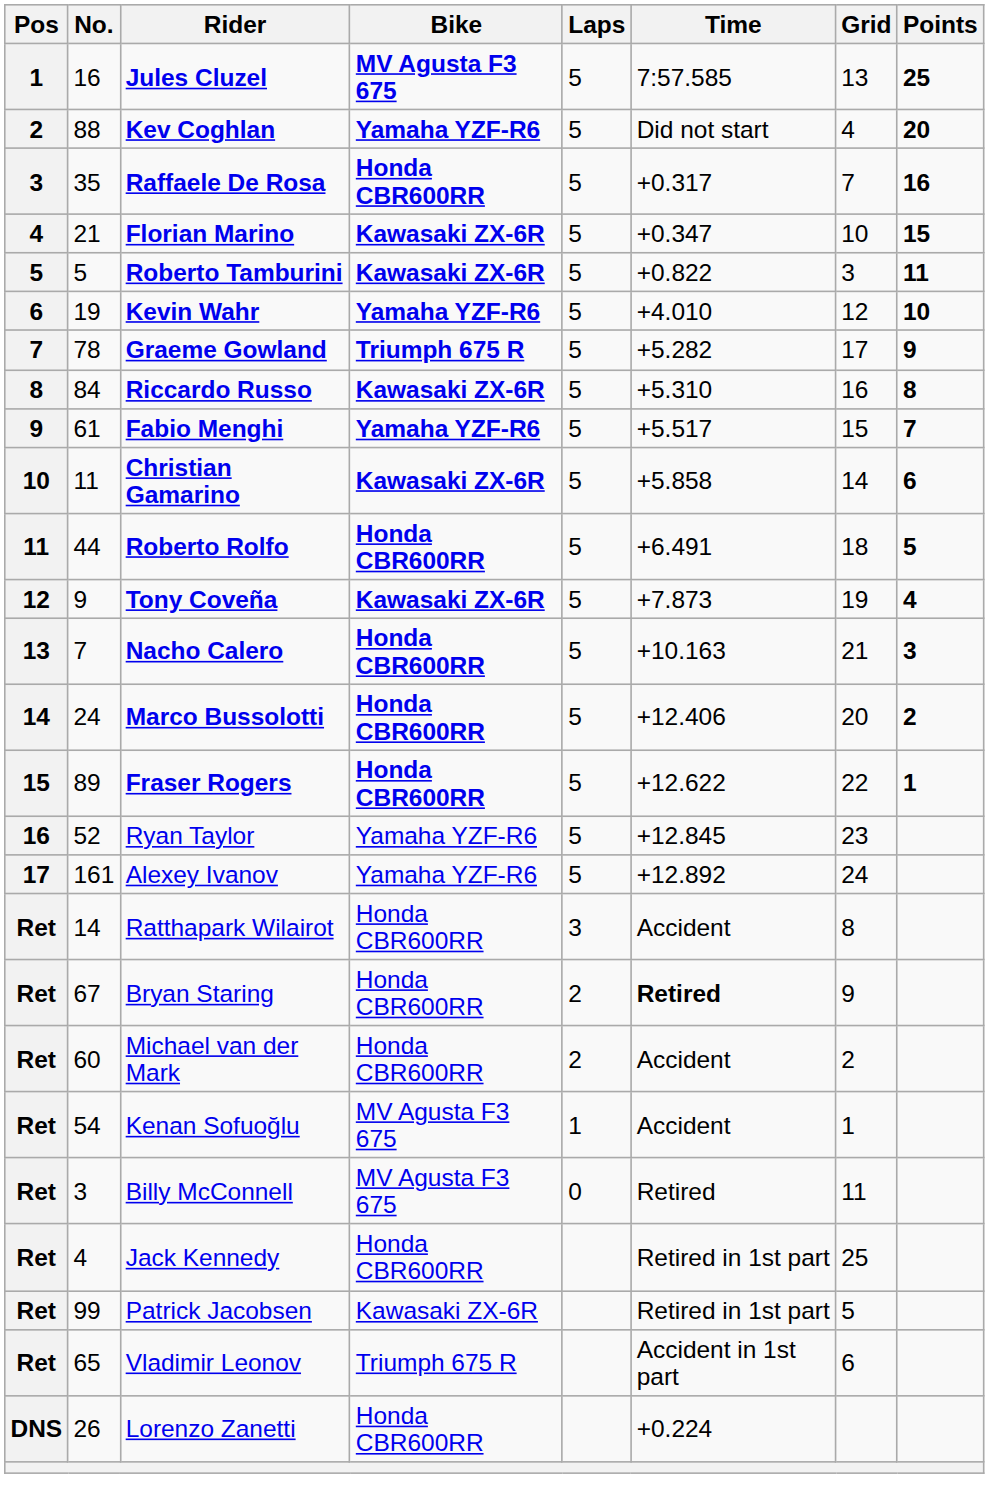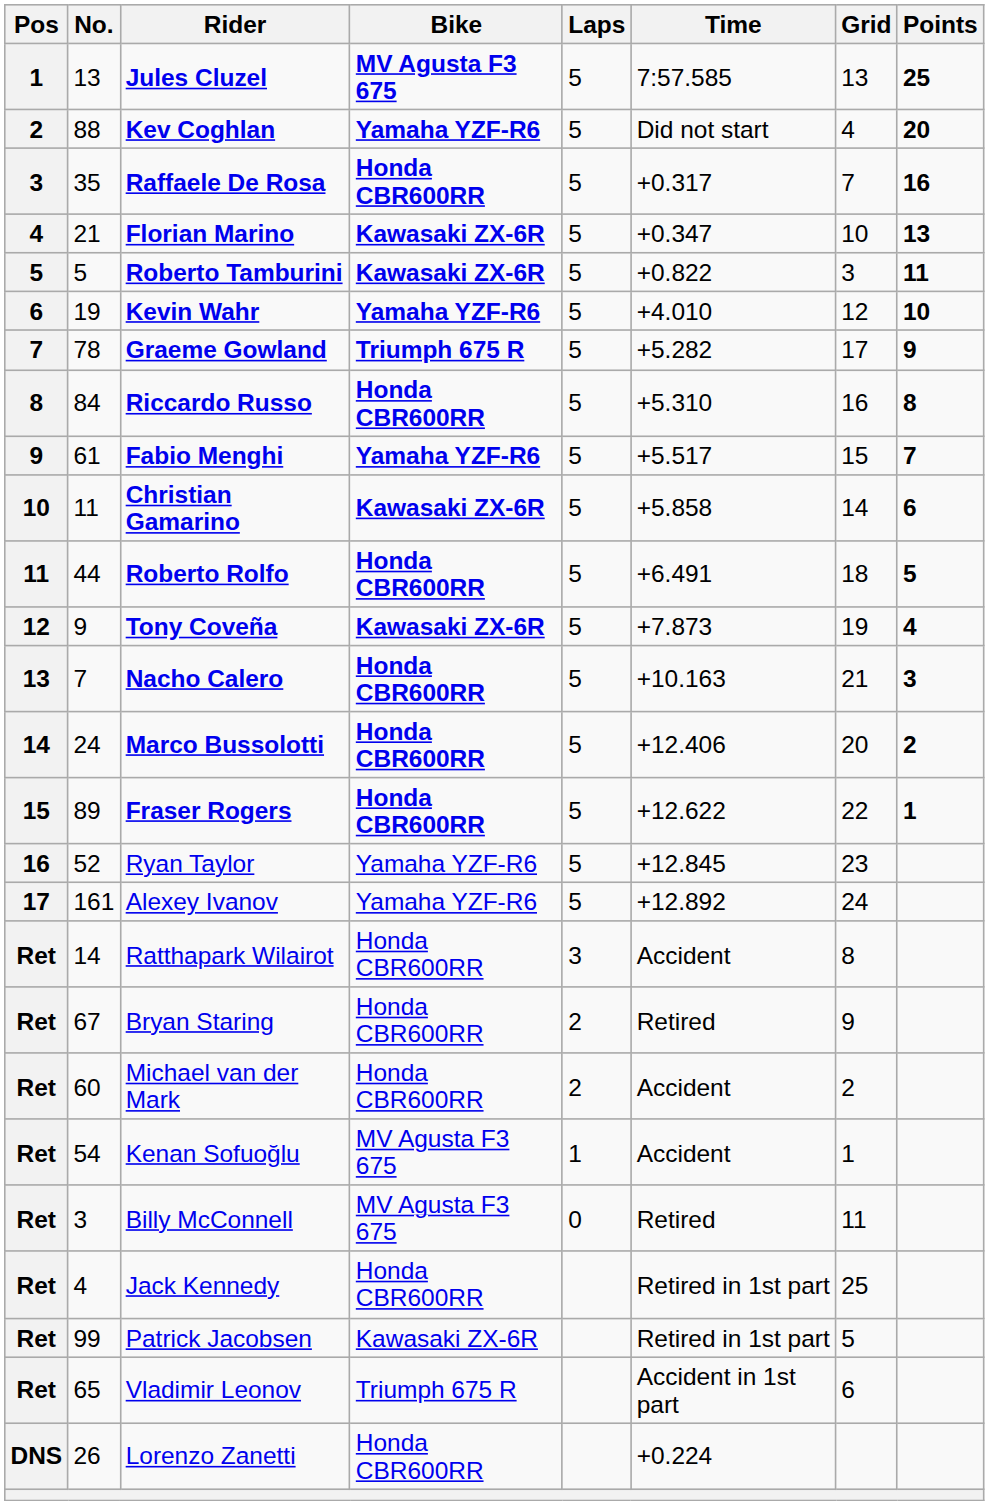 <table class="wikitable" style="font-size: 95%;">
 <tr>
 <th>Pos</th>
 <th>No.</th>
 <th>Rider</th>
 <th>Bike</th>
 <th>Laps</th>
 <th>Time</th>
 <th>Grid</th>
 <th>Points</th>
 </tr>
 <tr>
 <th>1</th>
-<td>16</td>
+<td>13</td>
 <td> <strong><a href='#'>Jules Cluzel</a></strong></td>
 <td><strong><a href='#'>MV Agusta F3 675</a></strong></td>
 <td>5</td>
 <td>7:57.585</td>
 <td>13</td>
 <td><strong>25</strong></td>
 </tr>
 <tr>
 <th>2</th>
 <td>88</td>
 <td> <strong><a href='#'>Kev Coghlan</a></strong></td>
 <td><strong><a href='#'>Yamaha YZF-R6</a></strong></td>
 <td>5</td>
 <td>Did not start</td>
 <td>4</td>
 <td><strong>20</strong></td>
 </tr>
 <tr>
 <th>3</th>
 <td>35</td>
 <td> <strong><a href='#'>Raffaele De Rosa</a></strong></td>
 <td><strong><a href='#'>Honda CBR600RR</a></strong></td>
 <td>5</td>
 <td>+0.317</td>
 <td>7</td>
 <td><strong>16</strong></td>
 </tr>
 <tr>
 <th>4</th>
 <td>21</td>
 <td> <strong><a href='#'>Florian Marino</a></strong></td>
 <td><strong><a href='#'>Kawasaki ZX-6R</a></strong></td>
 <td>5</td>
 <td>+0.347</td>
 <td>10</td>
-<td><strong>15</strong></td>
+<td><strong>13</strong></td>
 </tr>
 <tr>
 <th>5</th>
 <td>5</td>
 <td> <strong><a href='#'>Roberto Tamburini</a></strong></td>
 <td><strong><a href='#'>Kawasaki ZX-6R</a></strong></td>
 <td>5</td>
 <td>+0.822</td>
 <td>3</td>
 <td><strong>11</strong></td>
 </tr>
 <tr>
 <th>6</th>
 <td>19</td>
 <td> <strong><a href='#'>Kevin Wahr</a></strong></td>
 <td><strong><a href='#'>Yamaha YZF-R6</a></strong></td>
 <td>5</td>
 <td>+4.010</td>
 <td>12</td>
 <td><strong>10</strong></td>
 </tr>
 <tr>
 <th>7</th>
 <td>78</td>
 <td> <strong><a href='#'>Graeme Gowland</a></strong></td>
 <td><strong><a href='#'>Triumph 675 R</a></strong></td>
 <td>5</td>
 <td>+5.282</td>
 <td>17</td>
 <td><strong>9</strong></td>
 </tr>
 <tr>
 <th>8</th>
 <td>84</td>
 <td> <strong><a href='#'>Riccardo Russo</a></strong></td>
-<td><strong><a href='#'>Kawasaki ZX-6R</a></strong></td>
+<td><strong><a href='#'>Honda CBR600RR</a></strong></td>
 <td>5</td>
 <td>+5.310</td>
 <td>16</td>
 <td><strong>8</strong></td>
 </tr>
 <tr>
 <th>9</th>
 <td>61</td>
 <td> <strong><a href='#'>Fabio Menghi</a></strong></td>
 <td><strong><a href='#'>Yamaha YZF-R6</a></strong></td>
 <td>5</td>
 <td>+5.517</td>
 <td>15</td>
 <td><strong>7</strong></td>
 </tr>
 <tr>
 <th>10</th>
 <td>11</td>
 <td> <strong><a href='#'>Christian Gamarino</a></strong></td>
 <td><strong><a href='#'>Kawasaki ZX-6R</a></strong></td>
 <td>5</td>
 <td>+5.858</td>
 <td>14</td>
 <td><strong>6</strong></td>
 </tr>
 <tr>
 <th>11</th>
 <td>44</td>
 <td> <strong><a href='#'>Roberto Rolfo</a></strong></td>
 <td><strong><a href='#'>Honda CBR600RR</a></strong></td>
 <td>5</td>
 <td>+6.491</td>
 <td>18</td>
 <td><strong>5</strong></td>
 </tr>
 <tr>
 <th>12</th>
 <td>9</td>
 <td> <strong><a href='#'>Tony Coveña</a></strong></td>
 <td><strong><a href='#'>Kawasaki ZX-6R</a></strong></td>
 <td>5</td>
 <td>+7.873</td>
 <td>19</td>
 <td><strong>4</strong></td>
 </tr>
 <tr>
 <th>13</th>
 <td>7</td>
 <td> <strong><a href='#'>Nacho Calero</a></strong></td>
 <td><strong><a href='#'>Honda CBR600RR</a></strong></td>
 <td>5</td>
 <td>+10.163</td>
 <td>21</td>
 <td><strong>3</strong></td>
 </tr>
 <tr>
 <th>14</th>
 <td>24</td>
 <td> <strong><a href='#'>Marco Bussolotti</a></strong></td>
 <td><strong><a href='#'>Honda CBR600RR</a></strong></td>
 <td>5</td>
 <td>+12.406</td>
 <td>20</td>
 <td><strong>2</strong></td>
 </tr>
 <tr>
 <th>15</th>
 <td>89</td>
 <td> <strong><a href='#'>Fraser Rogers</a></strong></td>
 <td><strong><a href='#'>Honda CBR600RR</a></strong></td>
 <td>5</td>
 <td>+12.622</td>
 <td>22</td>
 <td><strong>1</strong></td>
 </tr>
 <tr>
 <th>16</th>
 <td>52</td>
 <td> <a href='#'>Ryan Taylor</a></td>
 <td><a href='#'>Yamaha YZF-R6</a></td>
 <td>5</td>
 <td>+12.845</td>
 <td>23</td>
 <td></td>
 </tr>
 <tr>
 <th>17</th>
 <td>161</td>
 <td> <a href='#'>Alexey Ivanov</a></td>
 <td><a href='#'>Yamaha YZF-R6</a></td>
 <td>5</td>
 <td>+12.892</td>
 <td>24</td>
 <td></td>
 </tr>
 <tr>
 <th>Ret</th>
 <td>14</td>
 <td> <a href='#'>Ratthapark Wilairot</a></td>
 <td><a href='#'>Honda CBR600RR</a></td>
 <td>3</td>
 <td>Accident</td>
 <td>8</td>
 <td></td>
 </tr>
 <tr>
 <th>Ret</th>
 <td>67</td>
 <td> <a href='#'>Bryan Staring</a></td>
 <td><a href='#'>Honda CBR600RR</a></td>
 <td>2</td>
-<td><strong>Retired</strong></td>
+<td>Retired</td>
 <td>9</td>
 <td></td>
 </tr>
 <tr>
 <th>Ret</th>
 <td>60</td>
 <td> <a href='#'>Michael van der Mark</a></td>
 <td><a href='#'>Honda CBR600RR</a></td>
 <td>2</td>
 <td>Accident</td>
 <td>2</td>
 <td></td>
 </tr>
 <tr>
 <th>Ret</th>
 <td>54</td>
 <td> <a href='#'>Kenan Sofuoğlu</a></td>
 <td><a href='#'>MV Agusta F3 675</a></td>
 <td>1</td>
 <td>Accident</td>
 <td>1</td>
 <td></td>
 </tr>
 <tr>
 <th>Ret</th>
 <td>3</td>
 <td> <a href='#'>Billy McConnell</a></td>
 <td><a href='#'>MV Agusta F3 675</a></td>
 <td>0</td>
 <td>Retired</td>
 <td>11</td>
 <td></td>
 </tr>
 <tr>
 <th>Ret</th>
 <td>4</td>
 <td> <a href='#'>Jack Kennedy</a></td>
 <td><a href='#'>Honda CBR600RR</a></td>
 <td></td>
 <td>Retired in 1st part</td>
 <td>25</td>
 <td></td>
 </tr>
 <tr>
 <th>Ret</th>
 <td>99</td>
 <td> <a href='#'>Patrick Jacobsen</a></td>
 <td><a href='#'>Kawasaki ZX-6R</a></td>
 <td></td>
 <td>Retired in 1st part</td>
 <td>5</td>
 <td></td>
 </tr>
 <tr>
 <th>Ret</th>
 <td>65</td>
 <td> <a href='#'>Vladimir Leonov</a></td>
 <td><a href='#'>Triumph 675 R</a></td>
 <td></td>
 <td>Accident in 1st part</td>
 <td>6</td>
 <td></td>
 </tr>
 <tr>
 <th>DNS</th>
 <td>26</td>
 <td> <a href='#'>Lorenzo Zanetti</a></td>
 <td><a href='#'>Honda CBR600RR</a></td>
 <td></td>
 <td>+0.224</td>
 <td></td>
 <td></td>
 </tr>
 <tr>
 <th colspan=8></th>
 </tr>
 </table>
